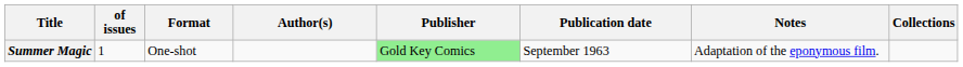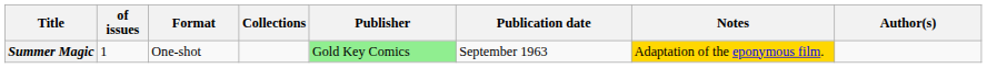 <table class="wikitable">
 <tr>
 <th>Title</th>
 <th style="width:40pt"> of issues</th>
 <th style="width:75pt">Format</th>
-<th style="width:125pt">Author(s)</th>
+<th>Collections</th>
 <th style="width:125pt">Publisher</th>
 <th style="width:150pt">Publication date</th>
 <th style="width:175pt">Notes</th>
-<th>Collections</th>
+<th style="width:125pt">Author(s)</th>
 </tr>
 <tr>
 <th><em>Summer Magic</em></th>
 <td>1</td>
 <td>One-shot</td>
 <td></td>
 <td style="background: lightgreen;">Gold Key Comics</td>
 <td>September 1963</td>
-<td>Adaptation of the <a href='#'>eponymous film</a>.</td>
+<td style="background: gold;">Adaptation of the <a href='#'>eponymous film</a>.</td>
 <td></td>
 </tr>
 </table>
